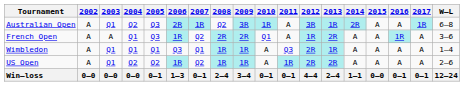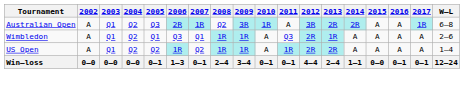 <table class="wikitable" style="text-align:center;font-size:97%">
 <tr>
 <th>Tournament</th>
 <th><a href='#'>2002</a></th>
 <th><a href='#'>2003</a></th>
 <th><a href='#'>2004</a></th>
 <th><a href='#'>2005</a></th>
 <th><a href='#'>2006</a></th>
 <th><a href='#'>2007</a></th>
 <th><a href='#'>2008</a></th>
 <th><a href='#'>2009</a></th>
 <th><a href='#'>2010</a></th>
 <th><a href='#'>2011</a></th>
 <th><a href='#'>2012</a></th>
 <th><a href='#'>2013</a></th>
 <th><a href='#'>2014</a></th>
 <th><a href='#'>2015</a></th>
 <th><a href='#'>2016</a></th>
 <th><a href='#'>2017</a></th>
 <th>W–L</th>
 </tr>
 <tr>
 <td align="left"><a href='#'>Australian Open</a></td>
 <td>A</td>
 <td><a href='#'>Q1</a></td>
 <td><a href='#'>Q2</a></td>
 <td><a href='#'>Q3</a></td>
 <td bgcolor="afeeee"><a href='#'>2R</a></td>
 <td bgcolor="afeeee"><a href='#'>1R</a></td>
 <td><a href='#'>Q2</a></td>
 <td bgcolor="afeeee"><a href='#'>3R</a></td>
 <td bgcolor="afeeee"><a href='#'>1R</a></td>
 <td>A</td>
 <td bgcolor="afeeee"><a href='#'>3R</a></td>
-<td bgcolor="afeeee"><a href='#'>1R</a></td>
+<td bgcolor="afeeee"><a href='#'>2R</a></td>
 <td bgcolor="afeeee"><a href='#'>2R</a></td>
 <td>A</td>
 <td>A</td>
 <td bgcolor="afeeee"><a href='#'>1R</a></td>
 <td>6–8</td>
 </tr>
 <tr>
-<td align="left"><a href='#'>French Open</a></td>
-<td>A</td>
-<td>A</td>
-<td><a href='#'>Q1</a></td>
-<td><a href='#'>Q3</a></td>
-<td bgcolor="afeeee"><a href='#'>1R</a></td>
-<td><a href='#'>Q2</a></td>
-<td bgcolor="afeeee"><a href='#'>2R</a></td>
-<td bgcolor="afeeee"><a href='#'>2R</a></td>
-<td><a href='#'>Q1</a></td>
-<td>A</td>
-<td bgcolor="afeeee"><a href='#'>1R</a></td>
-<td bgcolor="afeeee"><a href='#'>2R</a></td>
-<td>A</td>
-<td>A</td>
-<td bgcolor="afeeee"><a href='#'>1R</a></td>
-<td>A</td>
-<td>3–6</td>
-</tr>
-<tr>
 <td align="left"><a href='#'>Wimbledon</a></td>
 <td>A</td>
 <td><a href='#'>Q1</a></td>
-<td><a href='#'>Q1</a></td>
+<td><a href='#'>Q2</a></td>
 <td><a href='#'>Q1</a></td>
 <td><a href='#'>Q3</a></td>
 <td><a href='#'>Q1</a></td>
 <td bgcolor="afeeee"><a href='#'>1R</a></td>
 <td bgcolor="afeeee"><a href='#'>1R</a></td>
 <td>A</td>
 <td><a href='#'>Q3</a></td>
 <td bgcolor="afeeee"><a href='#'>2R</a></td>
 <td bgcolor="afeeee"><a href='#'>1R</a></td>
 <td>A</td>
 <td>A</td>
 <td>A</td>
 <td>A</td>
-<td>1–4</td>
+<td>2–6</td>
 </tr>
 <tr>
 <td align="left"><a href='#'>US Open</a></td>
 <td>A</td>
 <td><a href='#'>Q1</a></td>
 <td><a href='#'>Q2</a></td>
 <td><a href='#'>Q2</a></td>
 <td bgcolor="afeeee"><a href='#'>1R</a></td>
 <td><a href='#'>Q2</a></td>
 <td bgcolor="afeeee"><a href='#'>1R</a></td>
 <td bgcolor="afeeee"><a href='#'>1R</a></td>
 <td>A</td>
 <td bgcolor="afeeee"><a href='#'>1R</a></td>
 <td bgcolor="afeeee"><a href='#'>2R</a></td>
 <td bgcolor="afeeee"><a href='#'>2R</a></td>
 <td>A</td>
 <td>A</td>
 <td>A</td>
 <td>A</td>
-<td>2–6</td>
+<td>1–4</td>
 </tr>
 <tr>
 <th style="text-align:left">Win–loss</th>
 <th>0–0</th>
 <th>0–0</th>
 <th>0–0</th>
 <th>0–1</th>
 <th>1–3</th>
 <th>0–1</th>
 <th>2–4</th>
 <th>3–4</th>
 <th>0–1</th>
 <th>0–1</th>
 <th>4–4</th>
 <th>2–4</th>
 <th>1–1</th>
 <th>0–0</th>
 <th>0–1</th>
 <th>0–1</th>
 <th>12–24</th>
 </tr>
 </table>
